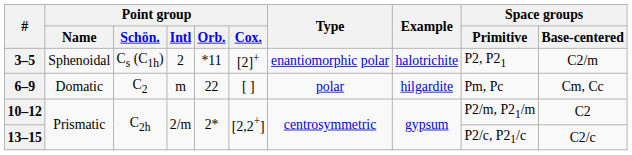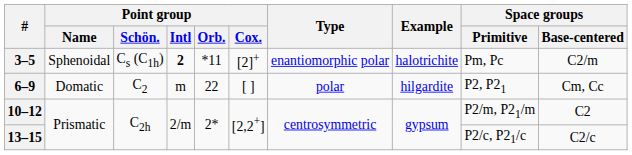 <table class=wikitable>
 <tr align=center>
 <th rowspan=2>#</th>
 <th colspan=5>Point group</th>
 <th rowspan=2>Type</th>
 <th rowspan=2>Example</th>
 <th colspan=2>Space groups</th>
 </tr>
 <tr>
 <th>Name</th>
 <th><a href='#'>Schön.</a></th>
 <th><a href='#'>Intl</a></th>
 <th><a href='#'>Orb.</a></th>
 <th><a href='#'>Cox.</a></th>
 <th>Primitive</th>
 <th>Base-centered</th>
 </tr>
 <tr align=center>
 <th>3–5</th>
 <td>Sphenoidal</td>
 <td>C<sub>s</sub> (C<sub>1h</sub>)</td>
-<td>2</td>
+<td><strong>2</strong></td>
 <td>*11</td>
 <td>[2]<sup>+</sup></td>
 <td><a href='#'>enantiomorphic</a> <a href='#'>polar</a></td>
 <td><a href='#'>halotrichite</a></td>
-<td align=left>P2, P2<sub>1</sub></td>
+<td align=left>Pm, Pc</td>
 <td>C2/m</td>
 </tr>
 <tr align=center>
 <th>6–9</th>
 <td>Domatic</td>
 <td>C<sub>2</sub></td>
 <td>m</td>
 <td>22</td>
 <td>[ ]</td>
 <td><a href='#'>polar</a></td>
 <td><a href='#'>hilgardite</a></td>
-<td align=left>Pm, Pc</td>
+<td align=left>P2, P2<sub>1</sub></td>
 <td>Cm, Cc</td>
 </tr>
 <tr align=center>
 <th>10–12</th>
 <td rowspan=2>Prismatic</td>
 <td rowspan=2>C<sub>2h</sub></td>
 <td rowspan=2>2/m</td>
 <td rowspan=2>2*</td>
 <td rowspan=2>[2,2<sup>+</sup>]</td>
 <td rowspan=2><a href='#'>centrosymmetric</a></td>
 <td rowspan=2><a href='#'>gypsum</a></td>
 <td align=left>P2/m, P2<sub>1</sub>/m</td>
 <td>C2</td>
 </tr>
 <tr align=center>
 <th>13–15</th>
 <td align=left>P2/c, P2<sub>1</sub>/c</td>
 <td>C2/c</td>
 </tr>
 </table>
